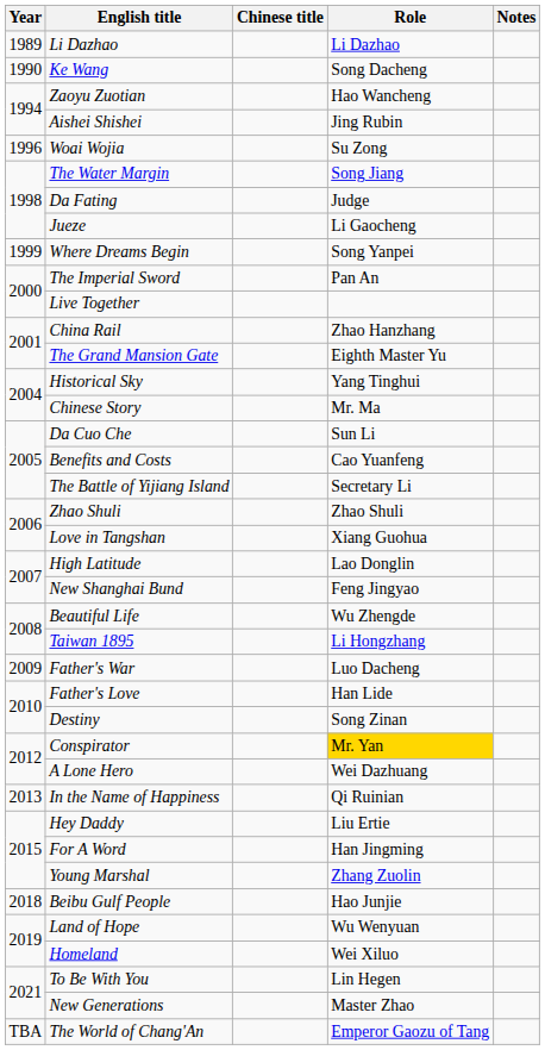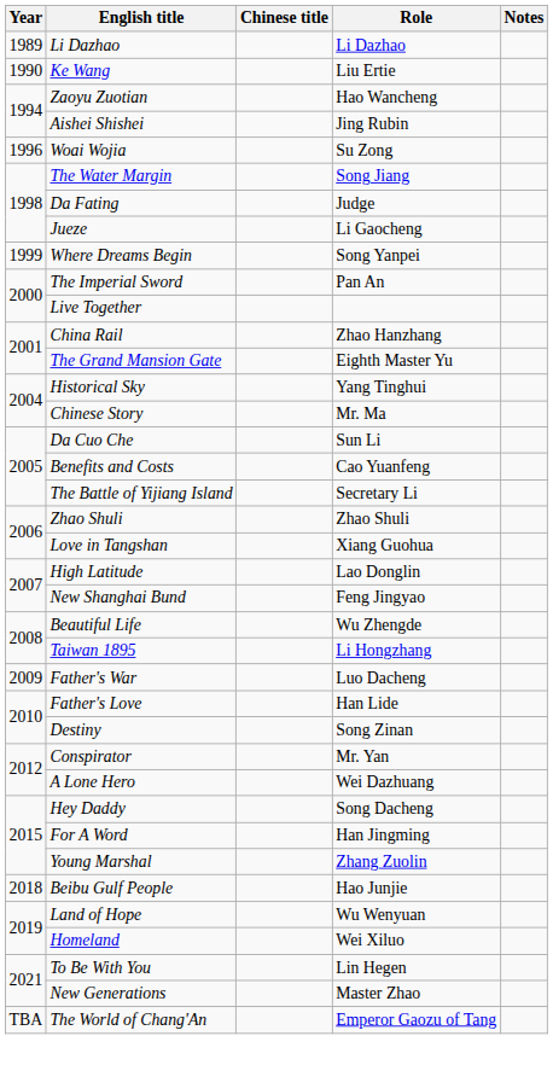 <table class="wikitable">
 <tr>
 <th>Year</th>
 <th>English title</th>
 <th>Chinese title</th>
 <th>Role</th>
 <th>Notes</th>
 </tr>
 <tr>
 <td>1989</td>
 <td><em>Li Dazhao</em></td>
 <td></td>
 <td><a href='#'>Li Dazhao</a></td>
 <td></td>
 </tr>
 <tr>
 <td>1990</td>
 <td><em><a href='#'>Ke Wang</a></em></td>
 <td></td>
-<td>Song Dacheng</td>
+<td>Liu Ertie</td>
 <td></td>
 </tr>
 <tr>
 <td rowspan="2">1994</td>
 <td><em>Zaoyu Zuotian</em></td>
 <td></td>
 <td>Hao Wancheng</td>
 <td></td>
 </tr>
 <tr>
 <td><em>Aishei Shishei</em></td>
 <td></td>
 <td>Jing Rubin</td>
 <td></td>
 </tr>
 <tr>
 <td>1996</td>
 <td><em>Woai Wojia</em></td>
 <td></td>
 <td>Su Zong</td>
 <td></td>
 </tr>
 <tr>
 <td rowspan="3">1998</td>
 <td><em><a href='#'>The Water Margin</a></em></td>
 <td></td>
 <td><a href='#'>Song Jiang</a></td>
 <td></td>
 </tr>
 <tr>
 <td><em>Da Fating</em></td>
 <td></td>
 <td>Judge</td>
 <td></td>
 </tr>
 <tr>
 <td><em>Jueze</em></td>
 <td></td>
 <td>Li Gaocheng</td>
 <td></td>
 </tr>
 <tr>
 <td>1999</td>
 <td><em>Where Dreams Begin</em></td>
 <td></td>
 <td>Song Yanpei</td>
 <td></td>
 </tr>
 <tr>
 <td rowspan="2">2000</td>
 <td><em>The Imperial Sword</em></td>
 <td></td>
 <td>Pan An</td>
 <td></td>
 </tr>
 <tr>
 <td><em>Live Together</em></td>
 <td></td>
 <td></td>
 <td></td>
 </tr>
 <tr>
 <td rowspan="2">2001</td>
 <td><em>China Rail</em></td>
 <td></td>
 <td>Zhao Hanzhang</td>
 <td></td>
 </tr>
 <tr>
 <td><em><a href='#'>The Grand Mansion Gate</a></em></td>
 <td></td>
 <td>Eighth Master Yu</td>
 <td></td>
 </tr>
 <tr>
 <td rowspan="2">2004</td>
 <td><em>Historical Sky</em></td>
 <td></td>
 <td>Yang Tinghui</td>
 <td></td>
 </tr>
 <tr>
 <td><em>Chinese Story</em></td>
 <td></td>
 <td>Mr. Ma</td>
 <td></td>
 </tr>
 <tr>
 <td rowspan="3">2005</td>
 <td><em>Da Cuo Che</em></td>
 <td></td>
 <td>Sun Li</td>
 <td></td>
 </tr>
 <tr>
 <td><em>Benefits and Costs</em></td>
 <td></td>
 <td>Cao Yuanfeng</td>
 <td></td>
 </tr>
 <tr>
 <td><em>The Battle of Yijiang Island</em></td>
 <td></td>
 <td>Secretary Li</td>
 <td></td>
 </tr>
 <tr>
 <td rowspan="2">2006</td>
 <td><em>Zhao Shuli</em></td>
 <td></td>
 <td>Zhao Shuli</td>
 <td></td>
 </tr>
 <tr>
 <td><em>Love in Tangshan</em></td>
 <td></td>
 <td>Xiang Guohua</td>
 <td></td>
 </tr>
 <tr>
 <td rowspan="2">2007</td>
 <td><em>High Latitude</em></td>
 <td></td>
 <td>Lao Donglin</td>
 <td></td>
 </tr>
 <tr>
 <td><em>New Shanghai Bund</em></td>
 <td></td>
 <td>Feng Jingyao</td>
 <td></td>
 </tr>
 <tr>
 <td rowspan="2">2008</td>
 <td><em>Beautiful Life</em></td>
 <td></td>
 <td>Wu Zhengde</td>
 <td></td>
 </tr>
 <tr>
 <td><em><a href='#'>Taiwan 1895</a></em></td>
 <td></td>
 <td><a href='#'>Li Hongzhang</a></td>
 <td></td>
 </tr>
 <tr>
 <td>2009</td>
 <td><em>Father's War</em></td>
 <td></td>
 <td>Luo Dacheng</td>
 <td></td>
 </tr>
 <tr>
 <td rowspan="2">2010</td>
 <td><em>Father's Love</em></td>
 <td></td>
 <td>Han Lide</td>
 <td></td>
 </tr>
 <tr>
 <td><em>Destiny</em></td>
 <td></td>
 <td>Song Zinan</td>
 <td></td>
 </tr>
 <tr>
 <td rowspan="2">2012</td>
 <td><em>Conspirator</em></td>
 <td></td>
-<td style="background: gold;">Mr. Yan</td>
+<td>Mr. Yan</td>
 <td></td>
 </tr>
 <tr>
 <td><em>A Lone Hero</em></td>
 <td></td>
 <td>Wei Dazhuang</td>
 <td></td>
 </tr>
 <tr>
-<td>2013</td>
-<td><em>In the Name of Happiness</em></td>
-<td></td>
-<td>Qi Ruinian</td>
-<td></td>
-</tr>
-<tr>
 <td rowspan="3">2015</td>
 <td><em>Hey Daddy</em></td>
 <td></td>
-<td>Liu Ertie</td>
+<td>Song Dacheng</td>
 <td></td>
 </tr>
 <tr>
 <td><em>For A Word</em></td>
 <td></td>
 <td>Han Jingming</td>
 <td></td>
 </tr>
 <tr>
 <td><em>Young Marshal</em></td>
 <td></td>
 <td><a href='#'>Zhang Zuolin</a></td>
 <td></td>
 </tr>
 <tr>
 <td>2018</td>
 <td><em>Beibu Gulf People</em></td>
 <td></td>
 <td>Hao Junjie</td>
 <td></td>
 </tr>
 <tr>
 <td rowspan="2">2019</td>
 <td><em>Land of Hope</em></td>
 <td></td>
 <td>Wu Wenyuan</td>
 <td></td>
 </tr>
 <tr>
 <td><em><a href='#'>Homeland</a></em></td>
 <td></td>
 <td>Wei Xiluo</td>
 <td></td>
 </tr>
 <tr>
 <td rowspan="2">2021</td>
 <td><em>To Be With You</em></td>
 <td></td>
 <td>Lin Hegen</td>
 <td></td>
 </tr>
 <tr>
 <td><em>New Generations</em></td>
 <td></td>
 <td>Master Zhao</td>
 <td></td>
 </tr>
 <tr>
 <td>TBA</td>
 <td><em>The World of Chang'An</em></td>
 <td></td>
 <td><a href='#'>Emperor Gaozu of Tang</a></td>
 <td></td>
 </tr>
 </table>
